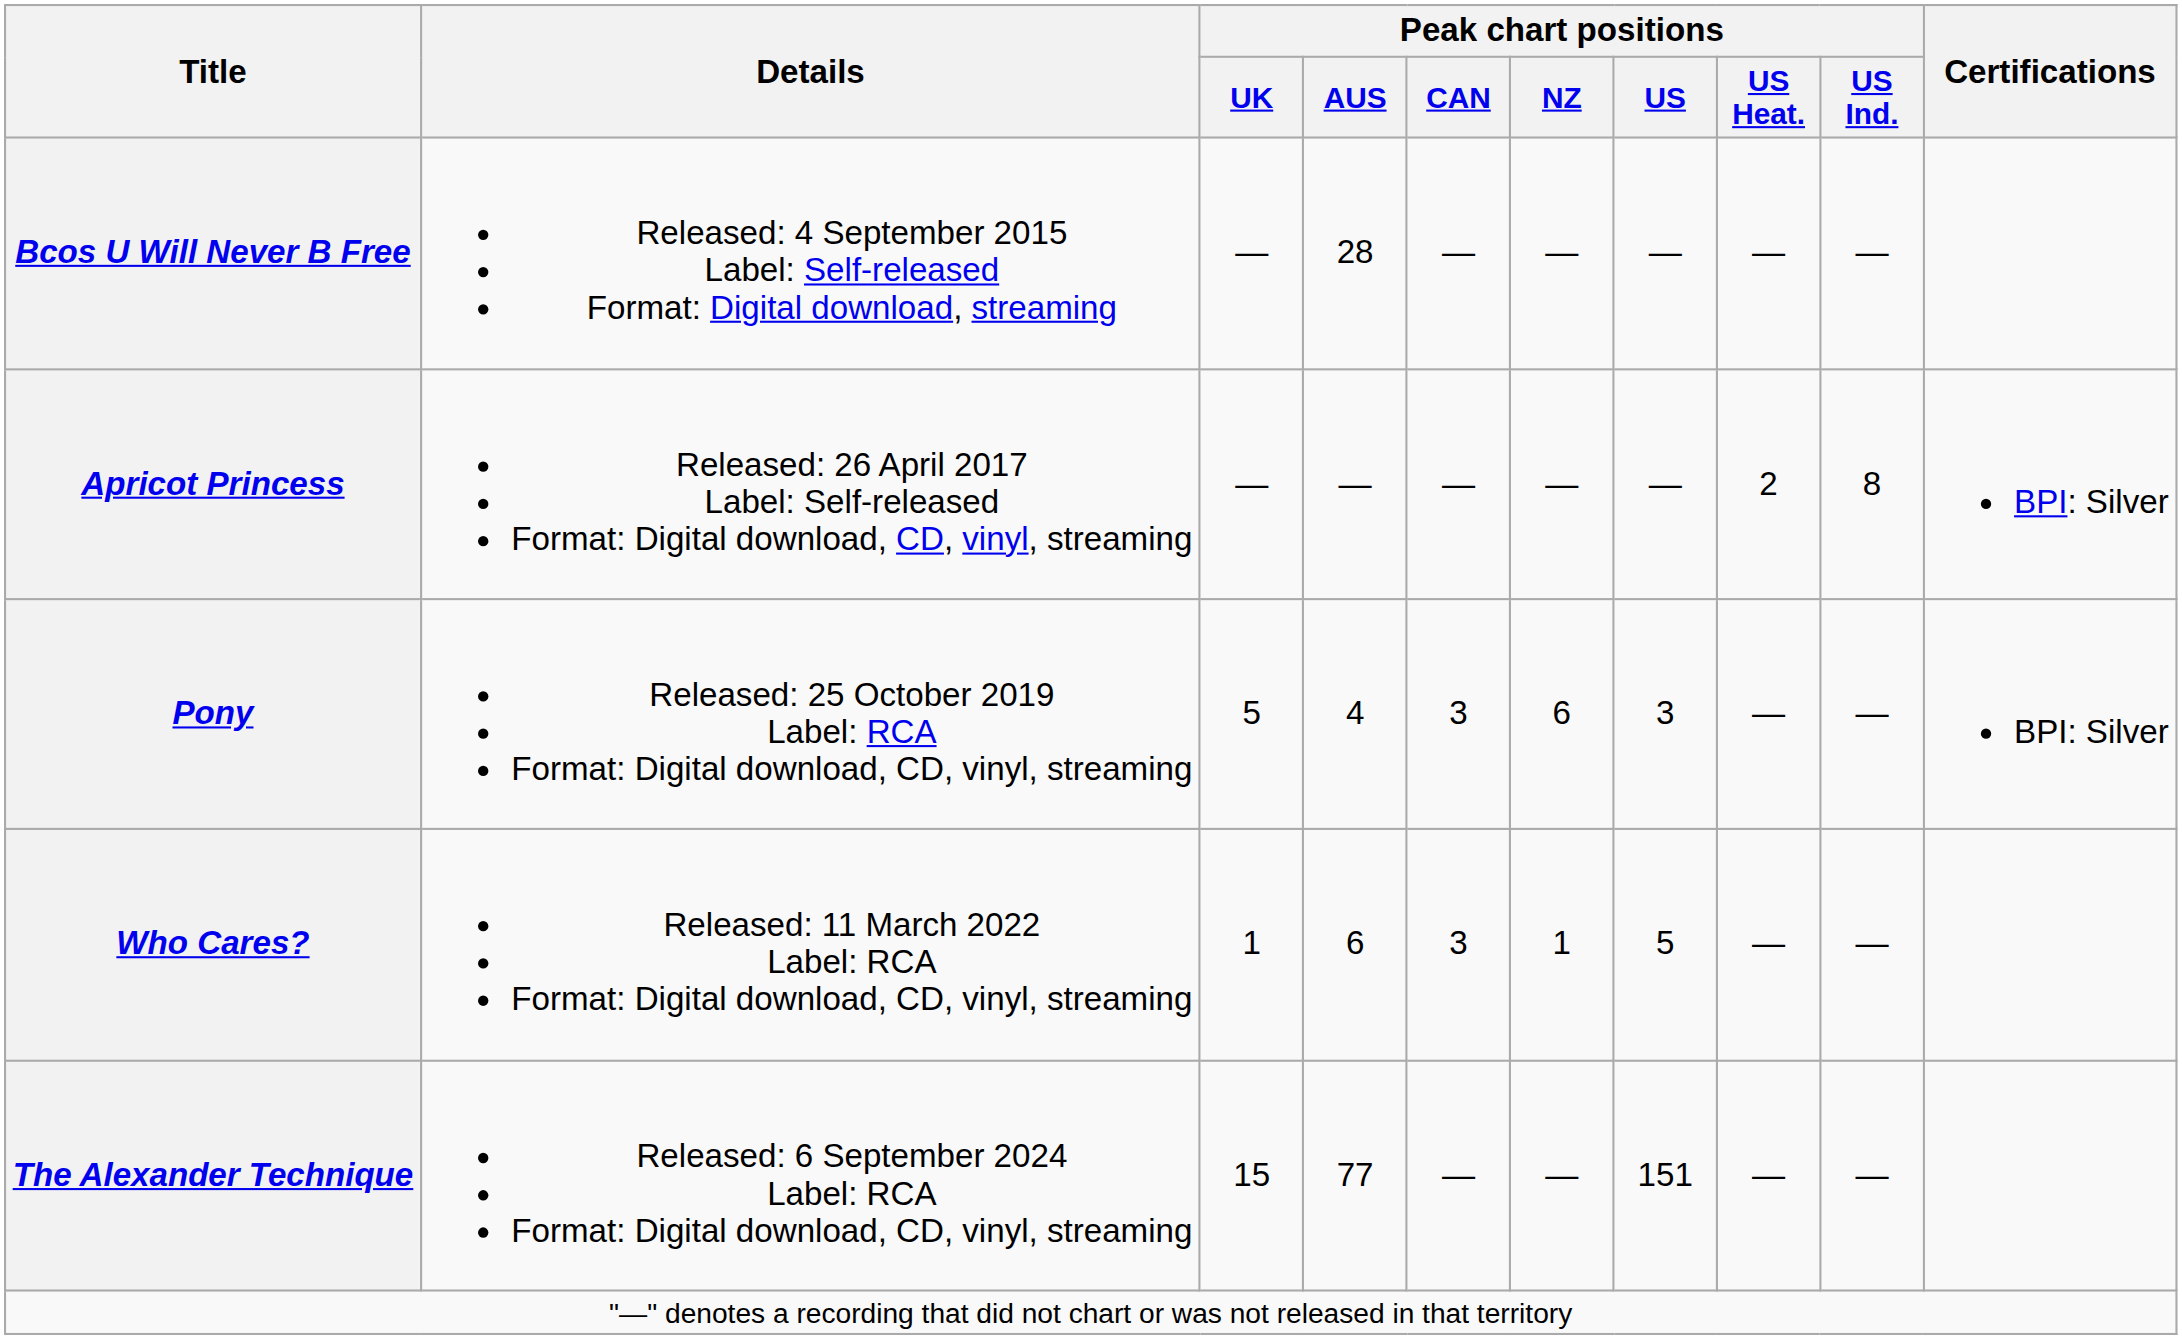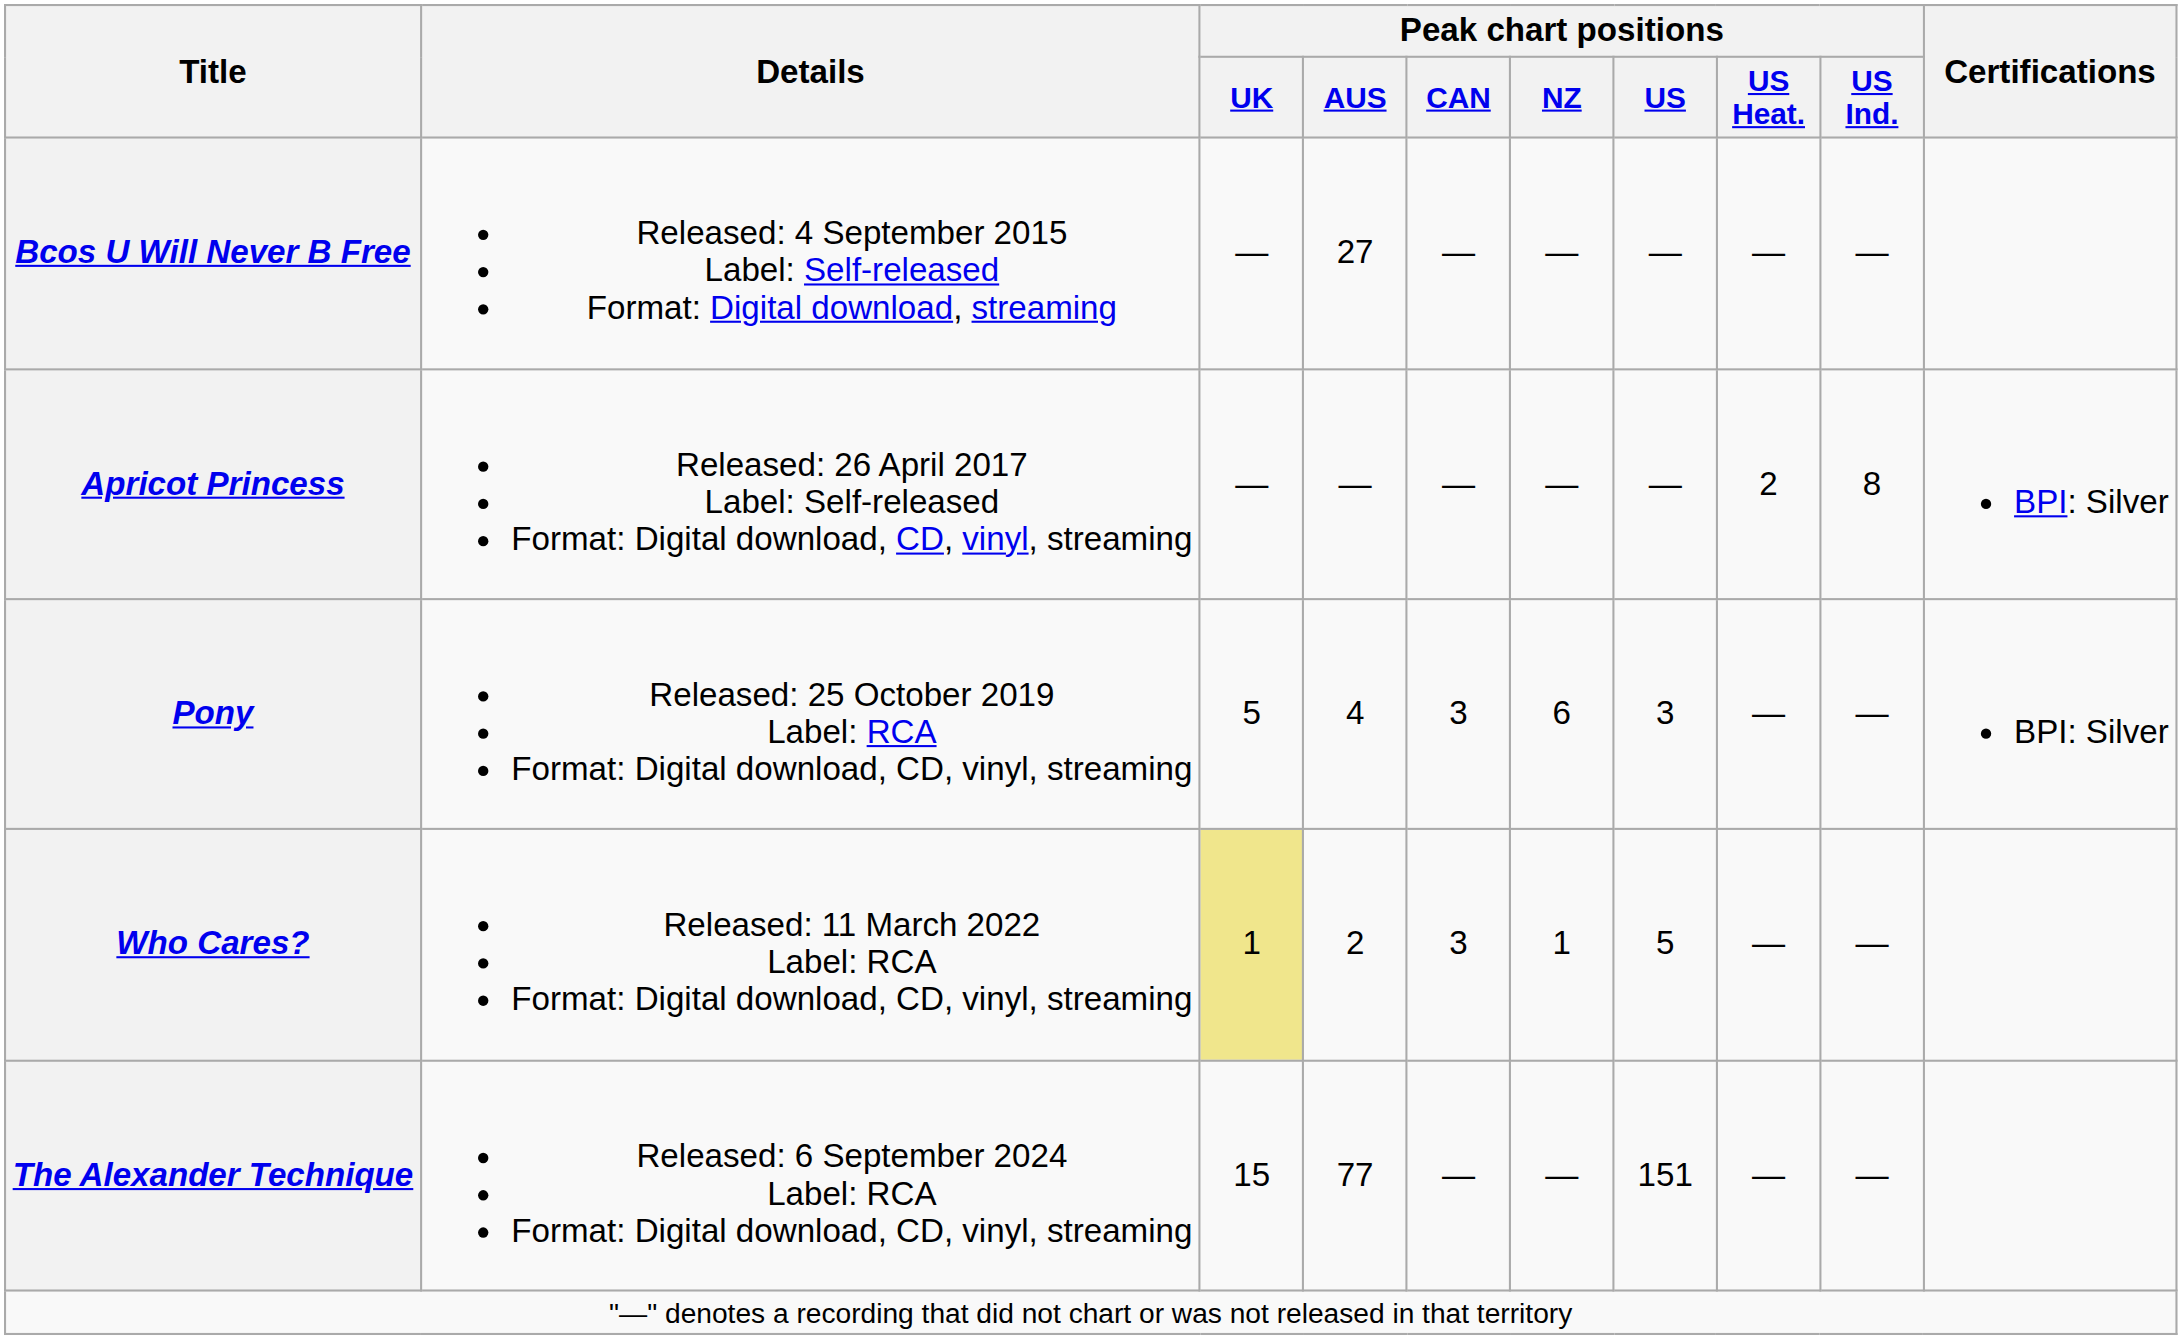 <table class="wikitable plainrowheaders" style="text-align:center;">
 <tr>
 <th scope="col" rowspan="2">Title</th>
 <th scope="col" rowspan="2">Details</th>
 <th scope="col" colspan="7">Peak chart positions</th>
 <th scope="col" rowspan="2">Certifications</th>
 </tr>
 <tr>
 <th scope="col" style="width:3em;font-size:90%;"><a href='#'>UK</a><br></th>
 <th scope="col" style="width:3em;font-size:90%;"><a href='#'>AUS</a><br></th>
 <th scope="col" style="width:3em;font-size:90%;"><a href='#'>CAN</a><br></th>
 <th scope="col" style="width:3em;font-size:90%;"><a href='#'>NZ</a><br></th>
 <th scope="col" style="width:3em;font-size:90%;"><a href='#'>US</a><br></th>
 <th scope="col" style="width:3em;font-size:90%;"><a href='#'>US<br>Heat.</a><br></th>
 <th scope="col" style="width:3em;font-size:90%;"><a href='#'>US<br>Ind.</a><br></th>
 </tr>
 <tr>
 <th scope="row"><em><a href='#'>Bcos U Will Never B Free</a></em></th>
 <td><br><ul><li>Released: 4 September 2015</li><li>Label: <a href='#'>Self-released</a></li><li>Format: <a href='#'>Digital download</a>, <a href='#'>streaming</a></li></ul></td>
 <td>—</td>
-<td>28</td>
+<td>27</td>
 <td>—</td>
 <td>—</td>
 <td>—</td>
 <td>—</td>
 <td>—</td>
 <td></td>
 </tr>
 <tr>
 <th scope="row"><em><a href='#'>Apricot Princess</a></em></th>
 <td><br><ul><li>Released: 26 April 2017</li><li>Label: Self-released</li><li>Format: Digital download, <a href='#'>CD</a>, <a href='#'>vinyl</a>, streaming</li></ul></td>
 <td>—</td>
 <td>—</td>
 <td>—</td>
 <td>—</td>
 <td>—</td>
 <td>2</td>
 <td>8</td>
 <td><br><ul><li><a href='#'>BPI</a>: Silver</li></ul></td>
 </tr>
 <tr>
 <th scope="row"><em><a href='#'>Pony</a></em></th>
 <td><br><ul><li>Released: 25 October 2019</li><li>Label: <a href='#'>RCA</a></li><li>Format: Digital download, CD, vinyl, streaming</li></ul></td>
 <td>5</td>
 <td>4</td>
 <td>3</td>
 <td>6</td>
 <td>3</td>
 <td>—</td>
 <td>—</td>
 <td><br><ul><li>BPI: Silver</li></ul></td>
 </tr>
 <tr>
 <th scope="row"><em><a href='#'>Who Cares?</a></em></th>
 <td><br><ul><li>Released: 11 March 2022</li><li>Label: RCA</li><li>Format: Digital download, CD, vinyl, streaming</li></ul></td>
-<td>1</td>
-<td>6</td>
+<td style="background: khaki;">1</td>
+<td>2</td>
 <td>3</td>
 <td>1</td>
 <td>5</td>
 <td>—</td>
 <td>—</td>
 <td></td>
 </tr>
 <tr>
 <th scope="row"><em><a href='#'>The Alexander Technique</a></em></th>
 <td><br><ul><li>Released: 6 September 2024</li><li>Label: RCA</li><li>Format: Digital download, CD, vinyl, streaming</li></ul></td>
 <td>15</td>
 <td>77</td>
 <td>—</td>
 <td>—</td>
 <td>151</td>
 <td>—</td>
 <td>—</td>
 <td></td>
 </tr>
 <tr>
 <td colspan="12" style="font-size:85%">"—" denotes a recording that did not chart or was not released in that territory</td>
 </tr>
 </table>
